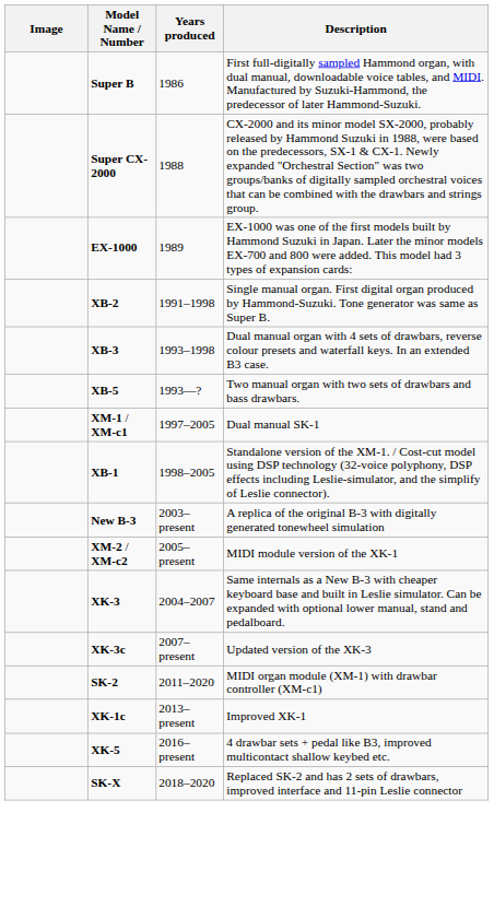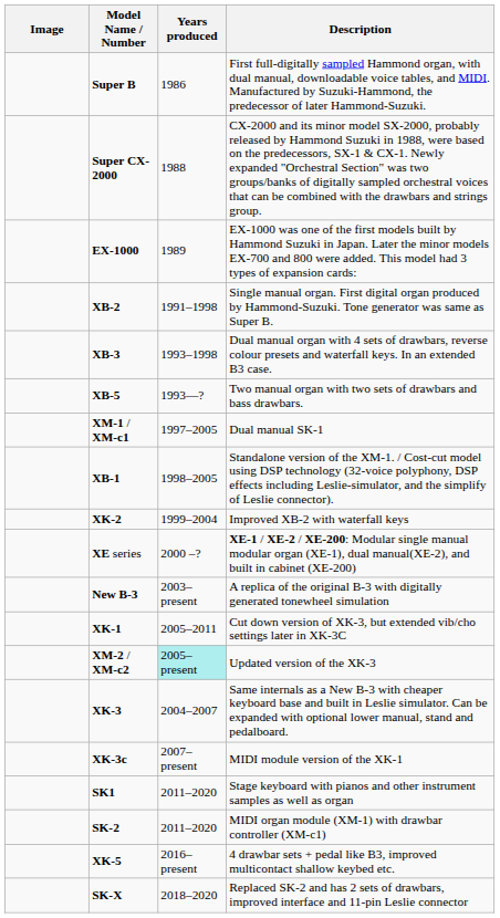 <table class="wikitable sortable" style="width:100%">
 <tr>
 <th width="100px">Image</th>
 <th width="80px">Model Name / Number</th>
 <th width="80px">Years produced</th>
 <th width="*">Description</th>
 </tr>
 <tr>
 <td></td>
 <td><strong>Super B</strong></td>
 <td>1986</td>
 <td>First full-digitally <a href='#'>sampled</a> Hammond organ, with dual manual, downloadable voice tables, and <a href='#'>MIDI</a>. Manufactured by Suzuki-Hammond, the predecessor of later Hammond-Suzuki.</td>
 </tr>
 <tr>
 <td></td>
 <td><strong>Super CX-2000</strong></td>
 <td>1988</td>
 <td>CX-2000  and its minor model SX-2000, probably released by Hammond Suzuki in 1988, were based on the predecessors, SX-1 & CX-1. Newly expanded "Orchestral Section" was two groups/banks of digitally sampled orchestral voices that can be combined with the drawbars and strings group.</td>
 </tr>
 <tr>
 <td></td>
 <td><strong>EX-1000</strong></td>
 <td>1989</td>
 <td>EX-1000 was one of the first models built by Hammond Suzuki in Japan. Later the minor models EX-700 and 800 were added. This model had 3 types of expansion cards: </td>
 </tr>
 <tr>
 <td></td>
 <td><strong>XB-2</strong></td>
 <td>1991–1998</td>
 <td>Single manual organ. First digital organ produced by Hammond-Suzuki. Tone generator was same as Super B.</td>
 </tr>
 <tr>
 <td></td>
 <td><strong>XB-3</strong></td>
 <td>1993–1998</td>
 <td>Dual manual organ with 4 sets of drawbars, reverse colour presets and waterfall keys. In an extended B3 case.</td>
 </tr>
 <tr>
 <td></td>
 <td><strong>XB-5</strong></td>
 <td>1993—?</td>
 <td>Two manual organ with two sets of drawbars and bass drawbars.</td>
 </tr>
 <tr>
 <td></td>
 <td><strong>XM-1</strong> / <strong>XM-c1</strong></td>
 <td>1997–2005</td>
 <td>Dual manual SK-1</td>
 </tr>
 <tr>
 <td></td>
 <td><strong>XB-1</strong></td>
 <td>1998–2005</td>
 <td>Standalone version of the XM-1. / Cost-cut model using DSP technology (32-voice polyphony, DSP effects including Leslie-simulator, and the simplify of Leslie connector).</td>
 </tr>
 <tr>
 <td></td>
+<td><strong>XK-2</strong></td>
+<td>1999–2004</td>
+<td>Improved XB-2 with waterfall keys</td>
+</tr>
+<tr>
+<td></td>
+<td><strong>XE</strong> series</td>
+<td><span>2000</span> –?</td>
+<td><strong>XE-1</strong> / <strong>XE-2</strong> / <strong>XE-200</strong>: Modular  single manual modular organ (XE-1), dual manual(XE-2), and built in cabinet (XE-200)</td>
+</tr>
+<tr>
+<td></td>
 <td><strong>New B-3</strong></td>
 <td>2003–present</td>
 <td>A replica of the original B-3 with digitally generated tonewheel simulation</td>
 </tr>
 <tr>
 <td></td>
+<td><strong>XK-1</strong></td>
+<td>2005–2011</td>
+<td>Cut down version of XK-3, but extended vib/cho settings later in XK-3C</td>
+</tr>
+<tr>
+<td></td>
 <td><strong>XM-2</strong> / <strong>XM-c2</strong></td>
-<td>2005–present</td>
-<td>MIDI module version of the XK-1</td>
+<td style="background: paleturquoise;">2005–present</td>
+<td>Updated version of the XK-3</td>
 </tr>
 <tr>
 <td></td>
 <td><strong>XK-3</strong></td>
 <td>2004–2007</td>
 <td>Same internals as a New B-3 with cheaper keyboard base and built in Leslie simulator. Can be expanded with optional lower manual, stand and pedalboard.</td>
 </tr>
 <tr>
 <td></td>
 <td><strong>XK-3c</strong></td>
 <td>2007–present</td>
-<td>Updated version of the XK-3</td>
+<td>MIDI module version of the XK-1</td>
+</tr>
+<tr>
+<td></td>
+<td><strong>SK1</strong></td>
+<td>2011–2020</td>
+<td>Stage keyboard with pianos and other instrument samples as well as organ</td>
 </tr>
 <tr>
 <td></td>
 <td><strong>SK-2</strong></td>
 <td>2011–2020</td>
 <td>MIDI organ module (XM-1) with drawbar controller (XM-c1)</td>
-</tr>
-<tr>
-<td></td>
-<td><strong>XK-1c</strong></td>
-<td>2013–present</td>
-<td>Improved XK-1</td>
 </tr>
 <tr>
 <td></td>
 <td><strong>XK-5</strong></td>
 <td>2016–present</td>
 <td>4 drawbar sets + pedal like B3, improved multicontact shallow keybed etc.</td>
 </tr>
 <tr>
 <td></td>
 <td><strong>SK-X</strong></td>
 <td>2018–2020</td>
 <td>Replaced SK-2 and has 2 sets of drawbars, improved interface and 11-pin Leslie connector</td>
 </tr>
 </table>
